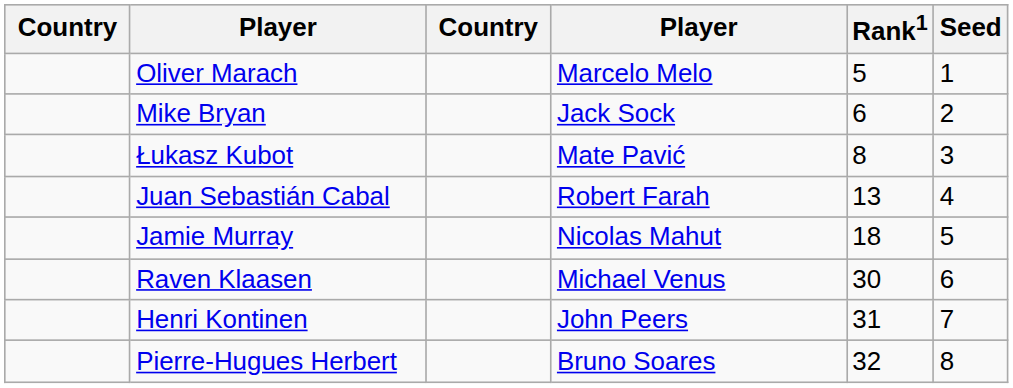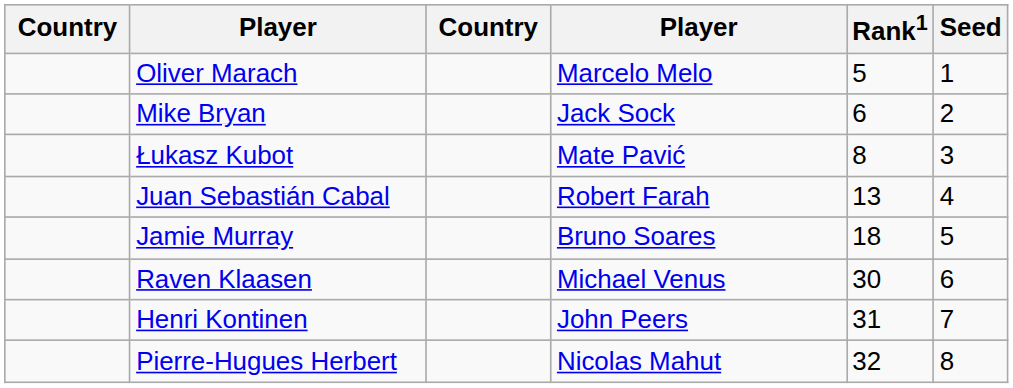 <table class="sortable wikitable">
 <tr>
 <th width="70">Country</th>
 <th width="175">Player</th>
 <th width="70">Country</th>
 <th width="175">Player</th>
 <th>Rank<sup>1</sup></th>
 <th>Seed</th>
 </tr>
 <tr>
 <td></td>
 <td><a href='#'>Oliver Marach</a></td>
 <td></td>
 <td><a href='#'>Marcelo Melo</a></td>
 <td>5</td>
 <td>1</td>
 </tr>
 <tr>
 <td></td>
 <td><a href='#'>Mike Bryan</a></td>
 <td></td>
 <td><a href='#'>Jack Sock</a></td>
 <td>6</td>
 <td>2</td>
 </tr>
 <tr>
 <td></td>
 <td><a href='#'>Łukasz Kubot</a></td>
 <td></td>
 <td><a href='#'>Mate Pavić</a></td>
 <td>8</td>
 <td>3</td>
 </tr>
 <tr>
 <td></td>
 <td><a href='#'>Juan Sebastián Cabal</a></td>
 <td></td>
 <td><a href='#'>Robert Farah</a></td>
 <td>13</td>
 <td>4</td>
 </tr>
 <tr>
 <td></td>
 <td><a href='#'>Jamie Murray</a></td>
 <td></td>
-<td><a href='#'>Nicolas Mahut</a></td>
+<td><a href='#'>Bruno Soares</a></td>
 <td>18</td>
 <td>5</td>
 </tr>
 <tr>
 <td></td>
 <td><a href='#'>Raven Klaasen</a></td>
 <td></td>
 <td><a href='#'>Michael Venus</a></td>
 <td>30</td>
 <td>6</td>
 </tr>
 <tr>
 <td></td>
 <td><a href='#'>Henri Kontinen</a></td>
 <td></td>
 <td><a href='#'>John Peers</a></td>
 <td>31</td>
 <td>7</td>
 </tr>
 <tr>
 <td></td>
 <td><a href='#'>Pierre-Hugues Herbert</a></td>
 <td></td>
-<td><a href='#'>Bruno Soares</a></td>
+<td><a href='#'>Nicolas Mahut</a></td>
 <td>32</td>
 <td>8</td>
 </tr>
 </table>
